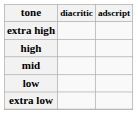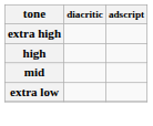 <table class="wikitable">
 <tr>
 <th>tone</th>
 <th><small>diacritic</small></th>
 <th><small>adscript</small></th>
 </tr>
 <tr>
 <th>extra high</th>
 <td></td>
 <td></td>
 </tr>
 <tr>
 <th>high</th>
 <td></td>
 <td></td>
 </tr>
 <tr>
 <th>mid</th>
 <td></td>
 <td></td>
 </tr>
 <tr>
-<th>low</th>
-<td></td>
-<td></td>
-</tr>
-<tr>
 <th>extra low</th>
 <td></td>
 <td></td>
 </tr>
 <tr>
 </tr>
 </table>
